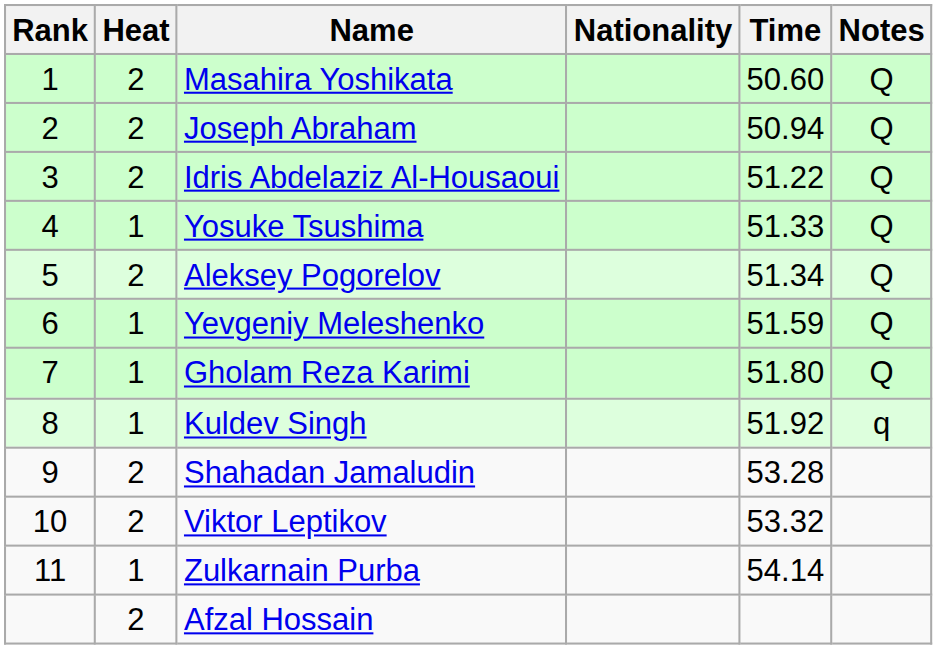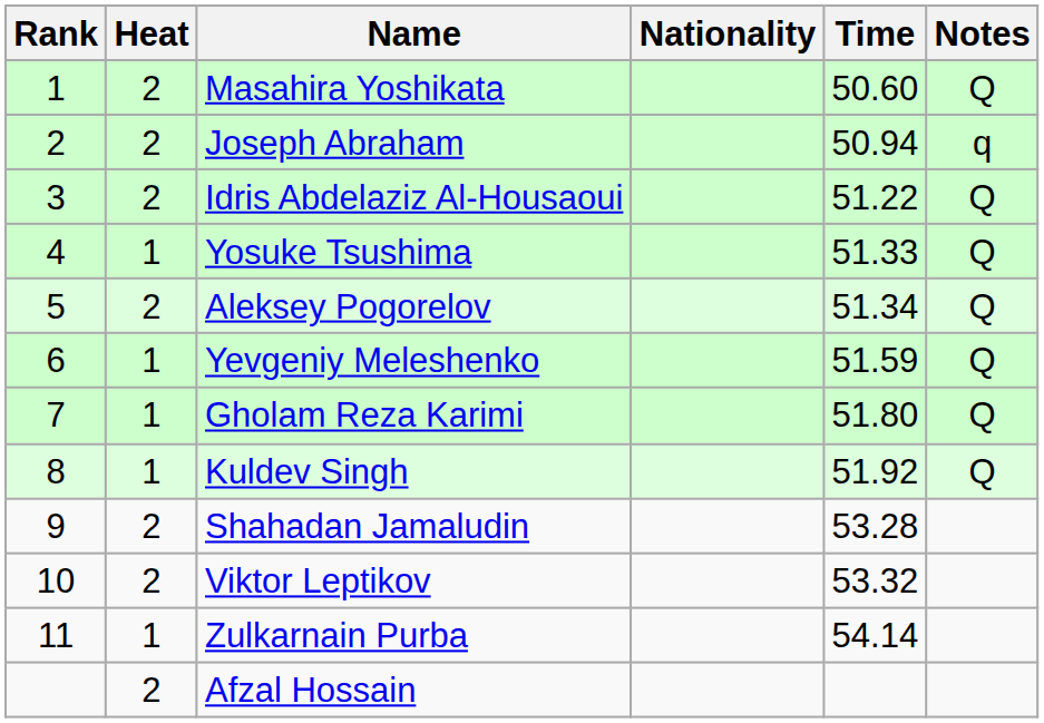 <table class="wikitable sortable" style="text-align:center; font-size:95%">
 <tr>
 <th>Rank</th>
 <th>Heat</th>
 <th>Name</th>
 <th>Nationality</th>
 <th>Time</th>
 <th>Notes</th>
 </tr>
 <tr bgcolor=ccffcc>
 <td>1</td>
 <td>2</td>
 <td align=left><a href='#'>Masahira Yoshikata</a></td>
 <td align=left></td>
 <td>50.60</td>
 <td>Q</td>
 </tr>
 <tr bgcolor=ccffcc>
 <td>2</td>
 <td>2</td>
 <td align=left><a href='#'>Joseph Abraham</a></td>
 <td align=left></td>
 <td>50.94</td>
-<td>Q</td>
+<td>q</td>
 </tr>
 <tr bgcolor=ccffcc>
 <td>3</td>
 <td>2</td>
 <td align=left><a href='#'>Idris Abdelaziz Al-Housaoui</a></td>
 <td align=left></td>
 <td>51.22</td>
 <td>Q</td>
 </tr>
 <tr bgcolor=ccffcc>
 <td>4</td>
 <td>1</td>
 <td align=left><a href='#'>Yosuke Tsushima</a></td>
 <td align=left></td>
 <td>51.33</td>
 <td>Q</td>
 </tr>
 <tr bgcolor=ddffdd>
 <td>5</td>
 <td>2</td>
 <td align=left><a href='#'>Aleksey Pogorelov</a></td>
 <td align=left></td>
 <td>51.34</td>
 <td>Q</td>
 </tr>
 <tr bgcolor=ccffcc>
 <td>6</td>
 <td>1</td>
 <td align=left><a href='#'>Yevgeniy Meleshenko</a></td>
 <td align=left></td>
 <td>51.59</td>
 <td>Q</td>
 </tr>
 <tr bgcolor=ccffcc>
 <td>7</td>
 <td>1</td>
 <td align=left><a href='#'>Gholam Reza Karimi</a></td>
 <td align=left></td>
 <td>51.80</td>
 <td>Q</td>
 </tr>
 <tr bgcolor=ddffdd>
 <td>8</td>
 <td>1</td>
 <td align=left><a href='#'>Kuldev Singh</a></td>
 <td align=left></td>
 <td>51.92</td>
-<td>q</td>
+<td>Q</td>
 </tr>
 <tr>
 <td>9</td>
 <td>2</td>
 <td align=left><a href='#'>Shahadan Jamaludin</a></td>
 <td align=left></td>
 <td>53.28</td>
 <td></td>
 </tr>
 <tr>
 <td>10</td>
 <td>2</td>
 <td align=left><a href='#'>Viktor Leptikov</a></td>
 <td align=left></td>
 <td>53.32</td>
 <td></td>
 </tr>
 <tr>
 <td>11</td>
 <td>1</td>
 <td align=left><a href='#'>Zulkarnain Purba</a></td>
 <td align=left></td>
 <td>54.14</td>
 <td></td>
 </tr>
 <tr>
 <td></td>
 <td>2</td>
 <td align=left><a href='#'>Afzal Hossain</a></td>
 <td align=left></td>
 <td></td>
 <td></td>
 </tr>
 </table>
